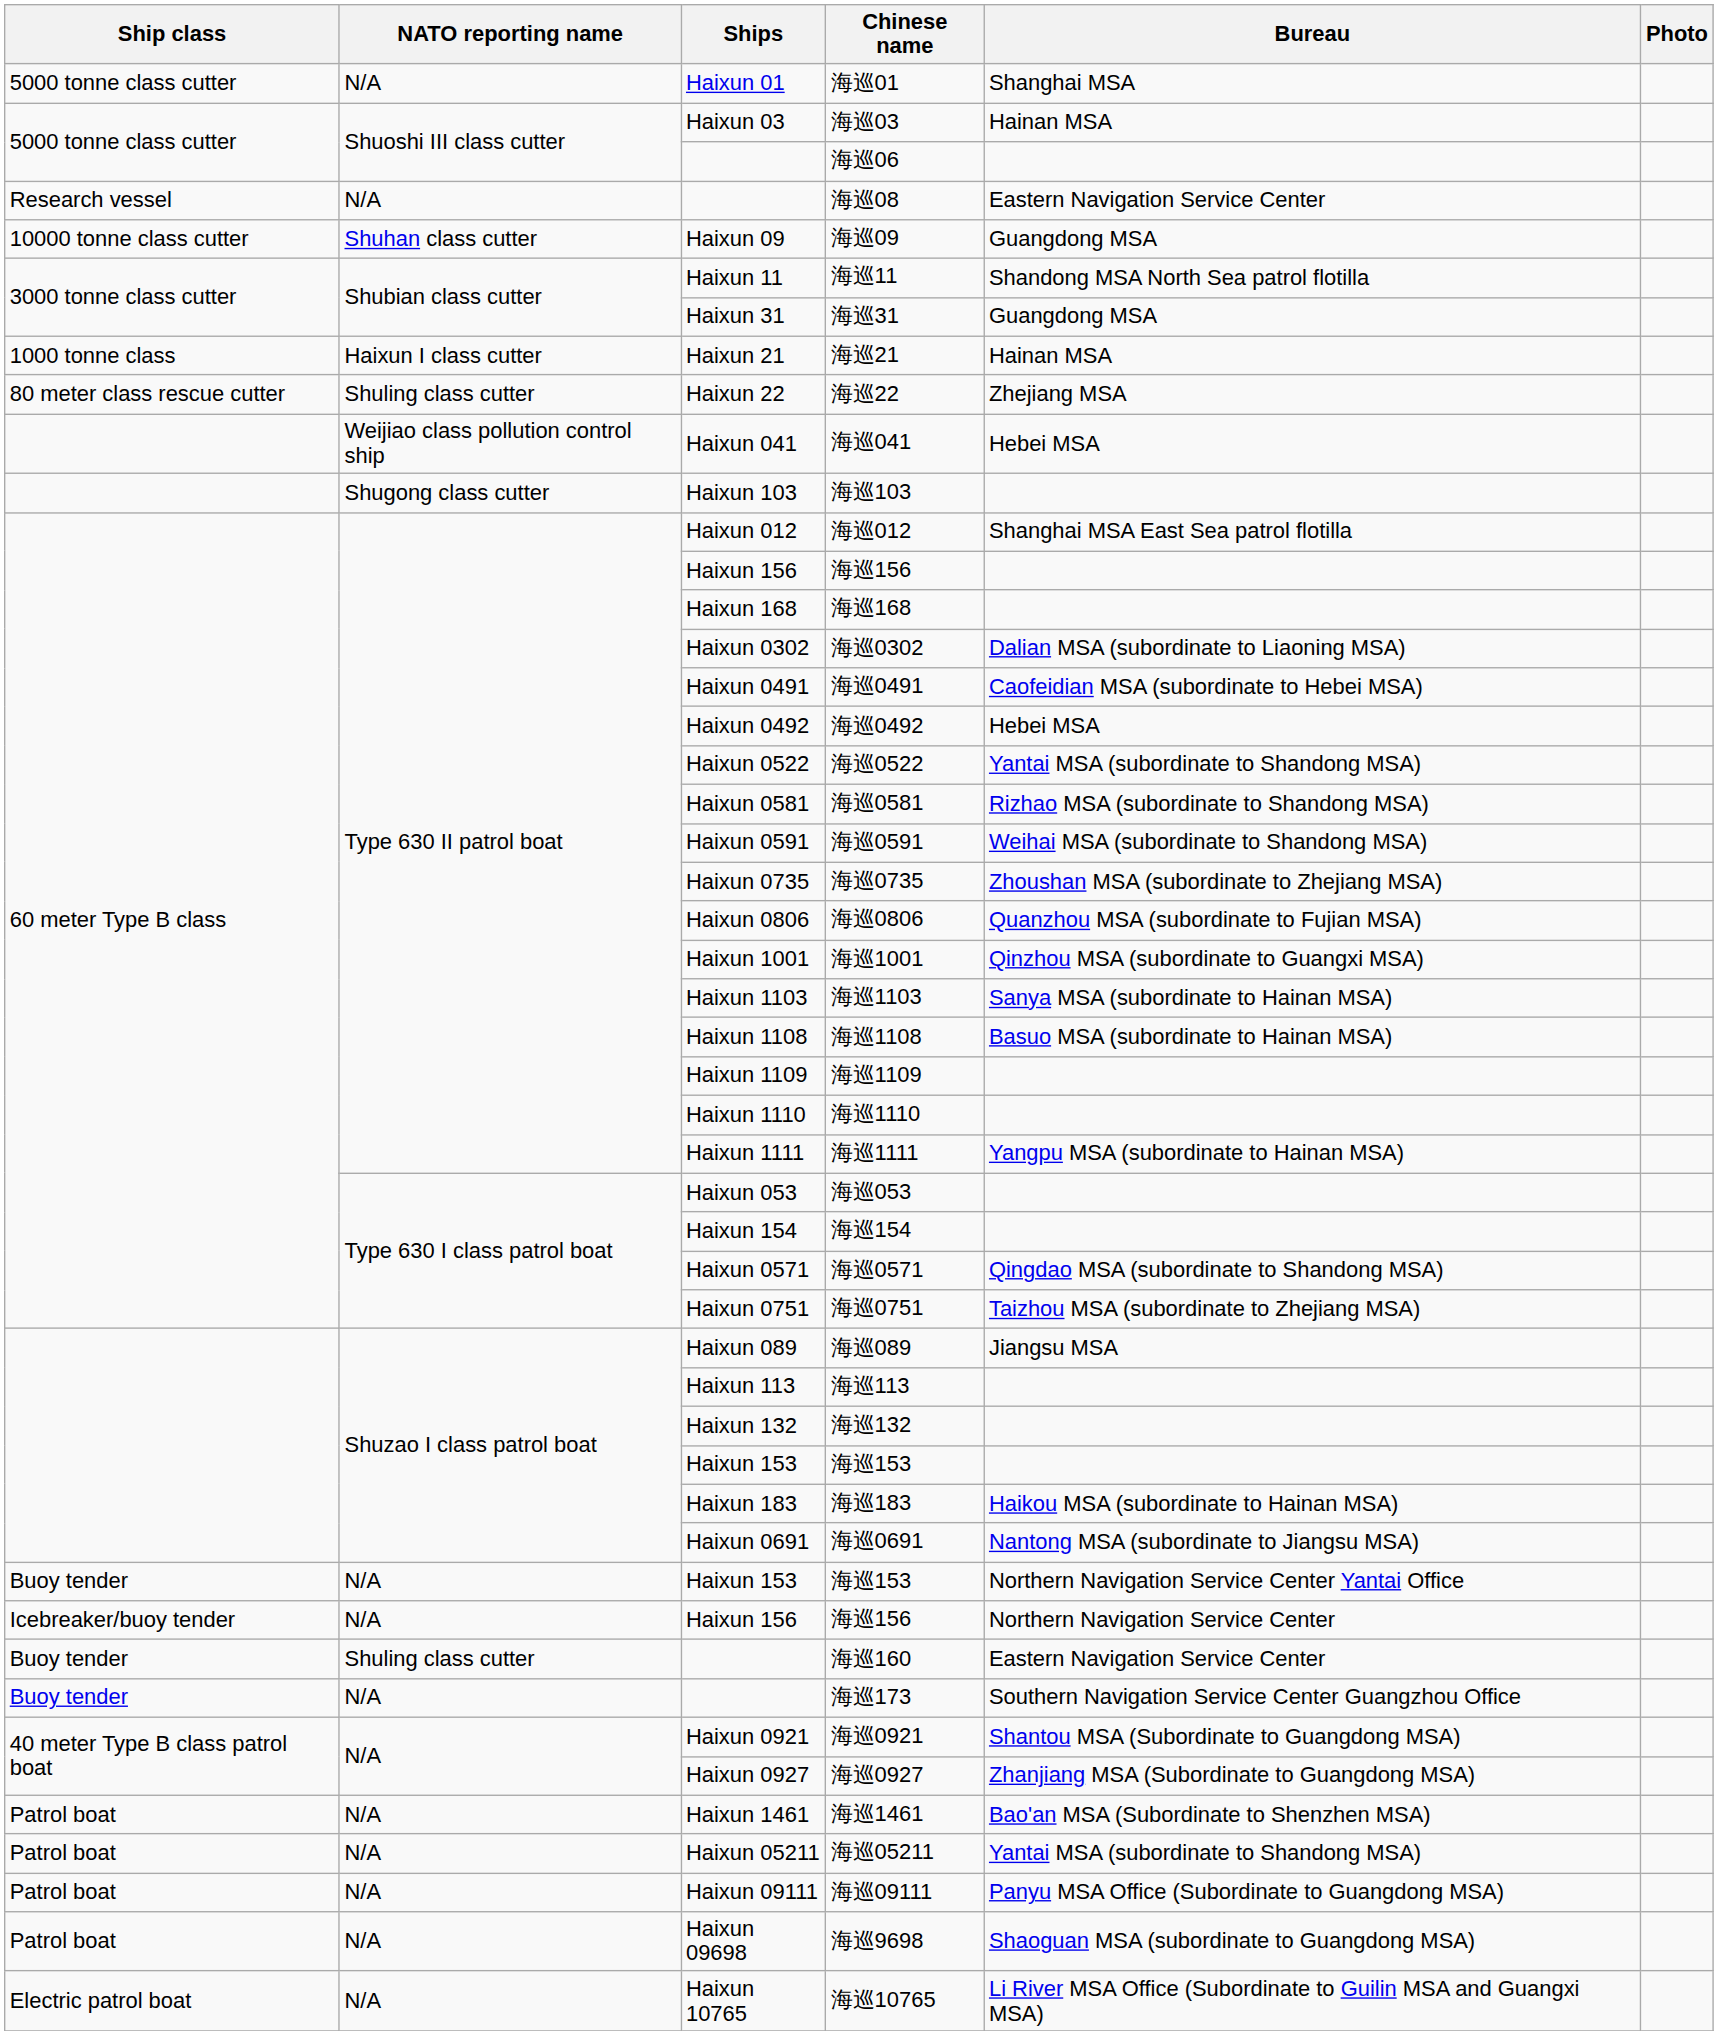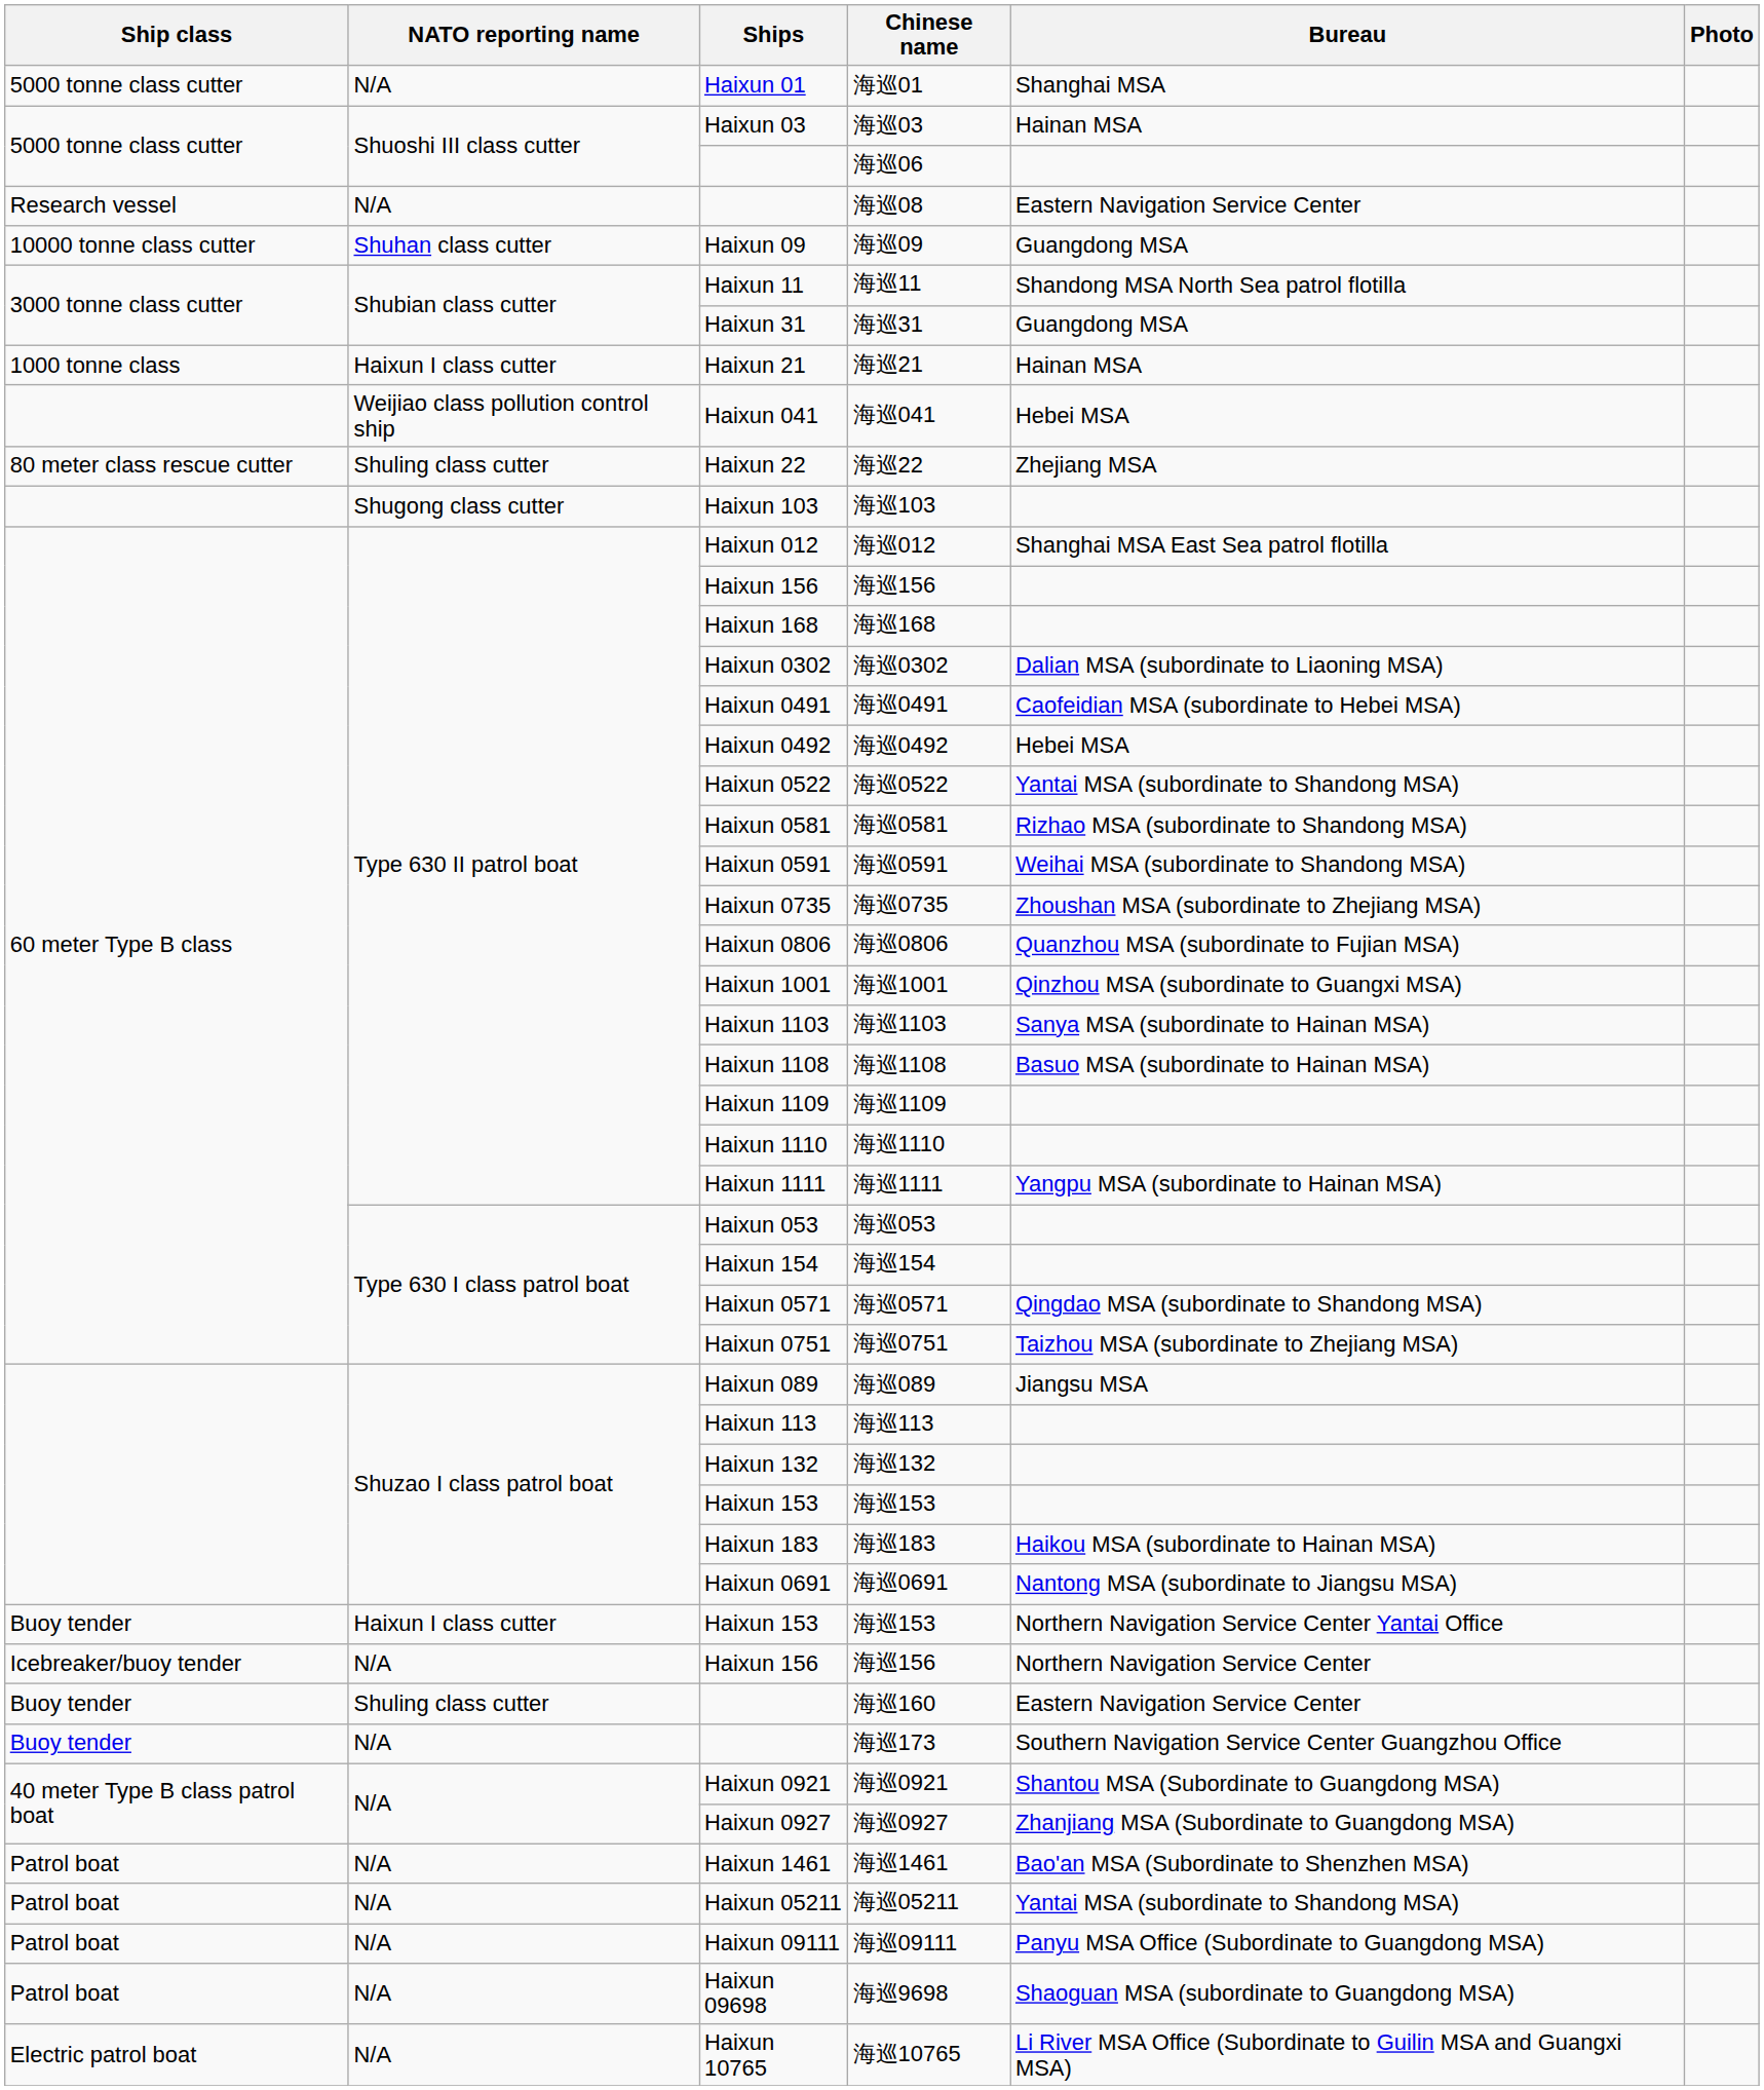 <table class="wikitable">
 <tr>
 <th>Ship class</th>
 <th>NATO reporting name</th>
 <th>Ships</th>
 <th>Chinese name</th>
 <th>Bureau</th>
 <th>Photo</th>
 </tr>
 <tr>
 <td>5000 tonne class cutter</td>
 <td>N/A</td>
 <td><a href='#'>Haixun 01</a></td>
 <td>海巡01</td>
 <td>Shanghai MSA</td>
 <td></td>
 </tr>
 <tr>
 <td rowspan="2">5000 tonne class cutter</td>
 <td rowspan="2">Shuoshi III class cutter</td>
 <td>Haixun 03</td>
 <td>海巡03</td>
 <td>Hainan MSA</td>
 <td></td>
 </tr>
 <tr>
 <td></td>
 <td>海巡06</td>
 <td></td>
 <td></td>
 </tr>
 <tr>
 <td>Research vessel</td>
 <td>N/A</td>
 <td></td>
 <td>海巡08</td>
 <td>Eastern Navigation Service Center</td>
 <td></td>
 </tr>
 <tr>
 <td>10000 tonne class cutter</td>
 <td><a href='#'>Shuhan</a> class cutter</td>
 <td>Haixun 09</td>
 <td>海巡09</td>
 <td>Guangdong MSA</td>
 <td></td>
 </tr>
 <tr>
 <td rowspan="2">3000 tonne class cutter</td>
 <td rowspan="2">Shubian class cutter</td>
 <td>Haixun 11</td>
 <td>海巡11</td>
 <td>Shandong MSA North Sea patrol flotilla</td>
 <td></td>
 </tr>
 <tr>
 <td>Haixun 31</td>
 <td>海巡31</td>
 <td>Guangdong MSA</td>
 <td></td>
 </tr>
 <tr>
 <td>1000 tonne class</td>
 <td>Haixun I class cutter</td>
 <td>Haixun 21</td>
 <td>海巡21</td>
 <td>Hainan MSA</td>
 <td></td>
 </tr>
 <tr>
+<td></td>
+<td>Weijiao class pollution control ship</td>
+<td>Haixun 041</td>
+<td>海巡041</td>
+<td>Hebei MSA</td>
+<td></td>
+</tr>
+<tr>
 <td>80 meter class rescue cutter</td>
 <td>Shuling class cutter</td>
 <td>Haixun 22</td>
 <td>海巡22</td>
 <td>Zhejiang MSA</td>
-<td></td>
-</tr>
-<tr>
-<td></td>
-<td>Weijiao class pollution control ship</td>
-<td>Haixun 041</td>
-<td>海巡041</td>
-<td>Hebei MSA</td>
 <td></td>
 </tr>
 <tr>
 <td></td>
 <td>Shugong class cutter</td>
 <td>Haixun 103</td>
 <td>海巡103</td>
 <td></td>
 <td></td>
 </tr>
 <tr>
 <td rowspan="21">60 meter Type B class</td>
 <td rowspan="17">Type 630 II patrol boat</td>
 <td>Haixun 012</td>
 <td>海巡012</td>
 <td>Shanghai MSA East Sea patrol flotilla</td>
 <td></td>
 </tr>
 <tr>
 <td>Haixun 156</td>
 <td>海巡156</td>
 <td></td>
 <td></td>
 </tr>
 <tr>
 <td>Haixun 168</td>
 <td>海巡168</td>
 <td></td>
 <td></td>
 </tr>
 <tr>
 <td>Haixun 0302</td>
 <td>海巡0302</td>
 <td><a href='#'>Dalian</a> MSA (subordinate to Liaoning MSA)</td>
 <td></td>
 </tr>
 <tr>
 <td>Haixun 0491</td>
 <td>海巡0491</td>
 <td><a href='#'>Caofeidian</a> MSA (subordinate to Hebei MSA)</td>
 <td></td>
 </tr>
 <tr>
 <td>Haixun 0492</td>
 <td>海巡0492</td>
 <td>Hebei MSA</td>
 <td></td>
 </tr>
 <tr>
 <td>Haixun 0522</td>
 <td>海巡0522</td>
 <td><a href='#'>Yantai</a> MSA (subordinate to Shandong MSA)</td>
 <td></td>
 </tr>
 <tr>
 <td>Haixun 0581</td>
 <td>海巡0581</td>
 <td><a href='#'>Rizhao</a> MSA (subordinate to Shandong MSA)</td>
 <td></td>
 </tr>
 <tr>
 <td>Haixun 0591</td>
 <td>海巡0591</td>
 <td><a href='#'>Weihai</a> MSA (subordinate to Shandong MSA)</td>
 <td></td>
 </tr>
 <tr>
 <td>Haixun 0735</td>
 <td>海巡0735</td>
 <td><a href='#'>Zhoushan</a> MSA (subordinate to Zhejiang MSA)</td>
 <td></td>
 </tr>
 <tr>
 <td>Haixun 0806</td>
 <td>海巡0806</td>
 <td><a href='#'>Quanzhou</a> MSA (subordinate to Fujian MSA)</td>
 <td></td>
 </tr>
 <tr>
 <td>Haixun 1001</td>
 <td>海巡1001</td>
 <td><a href='#'>Qinzhou</a> MSA (subordinate to Guangxi MSA)</td>
 <td></td>
 </tr>
 <tr>
 <td>Haixun 1103</td>
 <td>海巡1103</td>
 <td><a href='#'>Sanya</a> MSA (subordinate to Hainan MSA)</td>
 <td></td>
 </tr>
 <tr>
 <td>Haixun 1108</td>
 <td>海巡1108</td>
 <td><a href='#'>Basuo</a> MSA (subordinate to Hainan MSA)</td>
 <td></td>
 </tr>
 <tr>
 <td>Haixun 1109</td>
 <td>海巡1109</td>
 <td></td>
 <td></td>
 </tr>
 <tr>
 <td>Haixun 1110</td>
 <td>海巡1110</td>
 <td></td>
 <td></td>
 </tr>
 <tr>
 <td>Haixun 1111</td>
 <td>海巡1111</td>
 <td><a href='#'>Yangpu</a> MSA (subordinate to Hainan MSA)</td>
 <td></td>
 </tr>
 <tr>
 <td rowspan="4">Type 630 I class patrol boat</td>
 <td>Haixun 053</td>
 <td>海巡053</td>
 <td></td>
 <td></td>
 </tr>
 <tr>
 <td>Haixun 154</td>
 <td>海巡154</td>
 <td></td>
 <td></td>
 </tr>
 <tr>
 <td>Haixun 0571</td>
 <td>海巡0571</td>
 <td><a href='#'>Qingdao</a> MSA (subordinate to Shandong MSA)</td>
 <td></td>
 </tr>
 <tr>
 <td>Haixun 0751</td>
 <td>海巡0751</td>
 <td><a href='#'>Taizhou</a> MSA (subordinate to Zhejiang MSA)</td>
 <td></td>
 </tr>
 <tr>
 <td rowspan="6"></td>
 <td rowspan="6">Shuzao I class patrol boat</td>
 <td>Haixun 089</td>
 <td>海巡089</td>
 <td>Jiangsu MSA</td>
 <td></td>
 </tr>
 <tr>
 <td>Haixun 113</td>
 <td>海巡113</td>
 <td></td>
 <td></td>
 </tr>
 <tr>
 <td>Haixun 132</td>
 <td>海巡132</td>
 <td></td>
 <td></td>
 </tr>
 <tr>
 <td>Haixun 153</td>
 <td>海巡153</td>
 <td></td>
 <td></td>
 </tr>
 <tr>
 <td>Haixun 183</td>
 <td>海巡183</td>
 <td><a href='#'>Haikou</a> MSA (subordinate to Hainan MSA)</td>
 <td></td>
 </tr>
 <tr>
 <td>Haixun 0691</td>
 <td>海巡0691</td>
 <td><a href='#'>Nantong</a> MSA (subordinate to Jiangsu MSA)</td>
 <td></td>
 </tr>
 <tr>
 <td>Buoy tender</td>
-<td>N/A</td>
+<td>Haixun I class cutter</td>
 <td>Haixun 153</td>
 <td>海巡153</td>
 <td>Northern Navigation Service Center <a href='#'>Yantai</a> Office</td>
 <td></td>
 </tr>
 <tr>
 <td>Icebreaker/buoy tender</td>
 <td>N/A</td>
 <td>Haixun 156</td>
 <td>海巡156</td>
 <td>Northern Navigation Service Center</td>
 <td></td>
 </tr>
 <tr>
 <td>Buoy tender</td>
 <td>Shuling class cutter</td>
 <td></td>
 <td>海巡160</td>
 <td>Eastern Navigation Service Center</td>
 <td></td>
 </tr>
 <tr>
 <td><a href='#'>Buoy tender</a></td>
 <td>N/A</td>
 <td></td>
 <td>海巡173</td>
 <td>Southern Navigation Service Center Guangzhou Office</td>
 <td></td>
 </tr>
 <tr>
 <td rowspan="2">40 meter Type B class patrol boat</td>
 <td rowspan="2">N/A</td>
 <td>Haixun 0921</td>
 <td>海巡0921</td>
 <td><a href='#'>Shantou</a> MSA (Subordinate to Guangdong MSA)</td>
 <td></td>
 </tr>
 <tr>
 <td>Haixun 0927</td>
 <td>海巡0927</td>
 <td><a href='#'>Zhanjiang</a> MSA (Subordinate to Guangdong MSA)</td>
 <td></td>
 </tr>
 <tr>
 <td>Patrol boat</td>
 <td>N/A</td>
 <td>Haixun 1461</td>
 <td>海巡1461</td>
 <td><a href='#'>Bao'an</a> MSA (Subordinate to Shenzhen MSA)</td>
 <td></td>
 </tr>
 <tr>
 <td>Patrol boat</td>
 <td>N/A</td>
 <td>Haixun 05211</td>
 <td>海巡05211</td>
 <td><a href='#'>Yantai</a> MSA (subordinate to Shandong MSA)</td>
 <td></td>
 </tr>
 <tr>
 <td>Patrol boat</td>
 <td>N/A</td>
 <td>Haixun 09111</td>
 <td>海巡09111</td>
 <td><a href='#'>Panyu</a> MSA Office (Subordinate to Guangdong MSA)</td>
 <td></td>
 </tr>
 <tr>
 <td>Patrol boat</td>
 <td>N/A</td>
 <td>Haixun 09698</td>
 <td>海巡9698</td>
 <td><a href='#'>Shaoguan</a> MSA (subordinate to Guangdong MSA)</td>
 <td></td>
 </tr>
 <tr>
 <td>Electric patrol boat</td>
 <td>N/A</td>
 <td>Haixun 10765</td>
 <td>海巡10765</td>
 <td><a href='#'>Li River</a> MSA Office (Subordinate to <a href='#'>Guilin</a> MSA and Guangxi MSA)</td>
 <td></td>
 </tr>
 </table>
